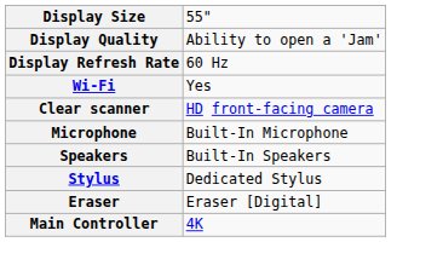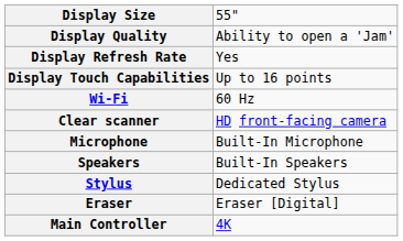 <table class="wikitable">
 <tr>
 <th>Display Size</th>
 <td>55"</td>
 </tr>
 <tr>
 <th>Display Quality</th>
 <td>Ability to open a 'Jam'</td>
 </tr>
 <tr>
 <th>Display Refresh Rate</th>
-<td>60 Hz</td>
+<td>Yes</td>
+</tr>
+<tr>
+<th>Display Touch Capabilities</th>
+<td>Up to 16 points</td>
 </tr>
 <tr>
 <th><a href='#'>Wi-Fi</a></th>
-<td>Yes</td>
+<td>60 Hz</td>
 </tr>
 <tr>
 <th>Clear scanner</th>
 <td><a href='#'>HD</a> <a href='#'>front-facing camera</a></td>
 </tr>
 <tr>
 <th>Microphone</th>
 <td>Built-In Microphone</td>
 </tr>
 <tr>
 <th>Speakers</th>
 <td>Built-In Speakers</td>
 </tr>
 <tr>
 <th><a href='#'>Stylus</a></th>
 <td>Dedicated Stylus</td>
 </tr>
 <tr>
 <th>Eraser</th>
 <td>Eraser [Digital]</td>
 </tr>
 <tr>
 <th>Main Controller</th>
 <td><a href='#'>4K</a></td>
 </tr>
 </table>
